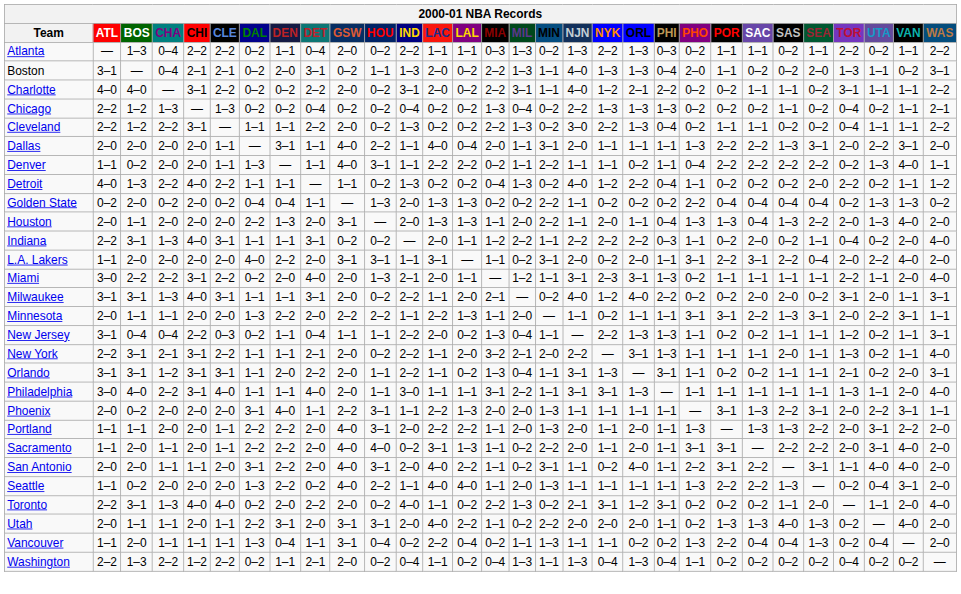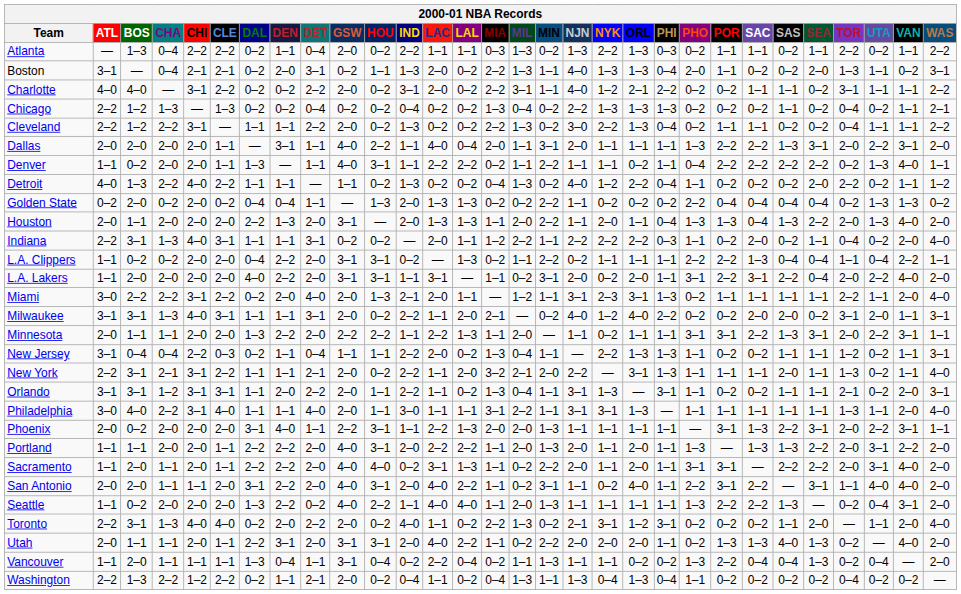 <table class="wikitable" style="font-size:90%; text-align:center;">
 <tr>
 <th colspan=30>2000-01 NBA Records</th>
 </tr>
 <tr>
 <th width=100>Team</th>
 <th style="background:#FF0000;color:#FFFFFF;width=35">ATL</th>
 <th style="background:#006400;color:#FFFFFF;width=35">BOS</th>
 <th style="background:#008080;color:#800080;width=35">CHA</th>
 <th style="background:#FF0000;color:#000000;width=35">CHI</th>
 <th style="background:#000000;color:#5787DC;width=35">CLE</th>
 <th style="background:#00008B;color:#008000;width=35">DAL</th>
 <th style="background:#141A44;color:#BC2224;width=35">DEN</th>
 <th style="background:#0C7674;color:#BB222C;width=35">DET</th>
 <th style="background:#072E63;color:#DC5A34;width=35">GSW</th>
 <th style="background:#002366;color:#FF0000;width=35">HOU</th>
 <th style="background:#000080;color:#FFD700;width=35">IND</th>
 <th style="background:#F9160D;color:#1A2E8B;width=35">LAC</th>
 <th style="background:#800080;color:#FFD700;width=35">LAL</th>
 <th style="background:#000000;color:#8B0000;width=35">MIA</th>
 <th style="background:#00471B;color:#5C378A;width=35">MIL</th>
 <th style="background:#044D80;color:#000000;width=35">MIN</th>
 <th style="background:#12305B;color:#C4CED4;width=35">NJN</th>
 <th style="background:#0000FF;color:#FF8C00;width=35">NYK</th>
 <th style="background:#0000FF;color:#000000;width=35">ORL</th>
 <th style="background:#000000;color:#BB9754;width=35">PHI</th>
 <th style="background:#800080;color:#FF4500;width=35">PHO</th>
 <th style="background:#000000;color:#FF0000;width=35">POR</th>
 <th style="background:#6846A8;color:#FFFFFF;width=35">SAC</th>
 <th style="background:#000000;color:#C0C0C0;width=35">SAS</th>
 <th style="background:#005831;color:#992634;width=35">SEA</th>
 <th style="background:#7436BF;color:#BE0F34;width=35">TOR</th>
 <th style="background:#644A9C;color:#149BC7;width=35">UTA</th>
 <th style="background:#000000;color:#0CB2AC;width=35">VAN</th>
 <th style="background:#044D7D;color:#BC7A44;width=35">WAS</th>
 </tr>
 <tr>
 <td style="text-align:left;"><a href='#'>Atlanta</a></td>
 <td>—</td>
 <td>1–3</td>
 <td>0–4</td>
 <td>2–2</td>
 <td>2–2</td>
 <td>0–2</td>
 <td>1–1</td>
 <td>0–4</td>
 <td>2–0</td>
 <td>0–2</td>
 <td>2–2</td>
 <td>1–1</td>
 <td>1–1</td>
 <td>0–3</td>
 <td>1–3</td>
 <td>0–2</td>
 <td>1–3</td>
 <td>2–2</td>
 <td>1–3</td>
 <td>0–3</td>
 <td>0–2</td>
 <td>1–1</td>
 <td>1–1</td>
 <td>0–2</td>
 <td>1–1</td>
 <td>2–2</td>
 <td>0–2</td>
 <td>1–1</td>
 <td>2–2</td>
 </tr>
 <tr>
 <td style="text-align:left;">Boston</td>
 <td>3–1</td>
 <td>—</td>
 <td>0–4</td>
 <td>2–1</td>
 <td>2–1</td>
 <td>0–2</td>
 <td>2–0</td>
 <td>3–1</td>
 <td>0–2</td>
 <td>1–1</td>
 <td>1–3</td>
 <td>2–0</td>
 <td>0–2</td>
 <td>2–2</td>
 <td>1–3</td>
 <td>1–1</td>
 <td>4–0</td>
 <td>1–3</td>
 <td>1–3</td>
 <td>0–4</td>
 <td>2–0</td>
 <td>1–1</td>
 <td>0–2</td>
 <td>0–2</td>
 <td>2–0</td>
 <td>1–3</td>
 <td>1–1</td>
 <td>0–2</td>
 <td>3–1</td>
 </tr>
 <tr>
 <td style="text-align:left;"><a href='#'>Charlotte</a></td>
 <td>4–0</td>
 <td>4–0</td>
 <td>—</td>
 <td>3–1</td>
 <td>2–2</td>
 <td>0–2</td>
 <td>0–2</td>
 <td>2–2</td>
 <td>2–0</td>
 <td>0–2</td>
 <td>3–1</td>
 <td>2–0</td>
 <td>0–2</td>
 <td>2–2</td>
 <td>3–1</td>
 <td>1–1</td>
 <td>4–0</td>
 <td>1–2</td>
 <td>2–1</td>
 <td>2–2</td>
 <td>0–2</td>
 <td>0–2</td>
 <td>1–1</td>
 <td>1–1</td>
 <td>0–2</td>
 <td>3–1</td>
 <td>1–1</td>
 <td>1–1</td>
 <td>2–2</td>
 </tr>
 <tr>
 <td style="text-align:left;"><a href='#'>Chicago</a></td>
 <td>2–2</td>
 <td>1–2</td>
 <td>1–3</td>
 <td>—</td>
 <td>1–3</td>
 <td>0–2</td>
 <td>0–2</td>
 <td>0–4</td>
 <td>0–2</td>
 <td>0–2</td>
 <td>0–4</td>
 <td>0–2</td>
 <td>0–2</td>
 <td>1–3</td>
 <td>0–4</td>
 <td>0–2</td>
 <td>2–2</td>
 <td>1–3</td>
 <td>1–3</td>
 <td>1–3</td>
 <td>0–2</td>
 <td>0–2</td>
 <td>0–2</td>
 <td>1–1</td>
 <td>0–2</td>
 <td>0–4</td>
 <td>0–2</td>
 <td>1–1</td>
 <td>2–1</td>
 </tr>
 <tr>
 <td style="text-align:left;"><a href='#'>Cleveland</a></td>
 <td>2–2</td>
 <td>1–2</td>
 <td>2–2</td>
 <td>3–1</td>
 <td>—</td>
 <td>1–1</td>
 <td>1–1</td>
 <td>2–2</td>
 <td>2–0</td>
 <td>0–2</td>
 <td>1–3</td>
 <td>0–2</td>
 <td>0–2</td>
 <td>2–2</td>
 <td>1–3</td>
 <td>0–2</td>
 <td>3–0</td>
 <td>2–2</td>
 <td>1–3</td>
 <td>0–4</td>
 <td>0–2</td>
 <td>1–1</td>
 <td>1–1</td>
 <td>0–2</td>
 <td>0–2</td>
 <td>0–4</td>
 <td>1–1</td>
 <td>1–1</td>
 <td>2–2</td>
 </tr>
 <tr>
 <td style="text-align:left;"><a href='#'>Dallas</a></td>
 <td>2–0</td>
 <td>2–0</td>
 <td>2–0</td>
 <td>2–0</td>
 <td>1–1</td>
 <td>—</td>
 <td>3–1</td>
 <td>1–1</td>
 <td>4–0</td>
 <td>2–2</td>
 <td>1–1</td>
 <td>4–0</td>
 <td>0–4</td>
 <td>2–0</td>
 <td>1–1</td>
 <td>3–1</td>
 <td>2–0</td>
 <td>1–1</td>
 <td>1–1</td>
 <td>1–1</td>
 <td>1–3</td>
 <td>2–2</td>
 <td>2–2</td>
 <td>1–3</td>
 <td>3–1</td>
 <td>2–0</td>
 <td>2–2</td>
 <td>3–1</td>
 <td>2–0</td>
 </tr>
 <tr>
 <td style="text-align:left;"><a href='#'>Denver</a></td>
 <td>1–1</td>
 <td>0–2</td>
 <td>2–0</td>
 <td>2–0</td>
 <td>1–1</td>
 <td>1–3</td>
 <td>—</td>
 <td>1–1</td>
 <td>4–0</td>
 <td>3–1</td>
 <td>1–1</td>
 <td>2–2</td>
 <td>2–2</td>
 <td>0–2</td>
 <td>1–1</td>
 <td>2–2</td>
 <td>1–1</td>
 <td>1–1</td>
 <td>0–2</td>
 <td>1–1</td>
 <td>0–4</td>
 <td>2–2</td>
 <td>2–2</td>
 <td>2–2</td>
 <td>2–2</td>
 <td>0–2</td>
 <td>1–3</td>
 <td>4–0</td>
 <td>1–1</td>
 </tr>
 <tr>
 <td style="text-align:left;"><a href='#'>Detroit</a></td>
 <td>4–0</td>
 <td>1–3</td>
 <td>2–2</td>
 <td>4–0</td>
 <td>2–2</td>
 <td>1–1</td>
 <td>1–1</td>
 <td>—</td>
 <td>1–1</td>
 <td>0–2</td>
 <td>1–3</td>
 <td>0–2</td>
 <td>0–2</td>
 <td>0–4</td>
 <td>1–3</td>
 <td>0–2</td>
 <td>4–0</td>
 <td>1–2</td>
 <td>2–2</td>
 <td>0–4</td>
 <td>1–1</td>
 <td>0–2</td>
 <td>0–2</td>
 <td>0–2</td>
 <td>2–0</td>
 <td>2–2</td>
 <td>0–2</td>
 <td>1–1</td>
 <td>1–2</td>
 </tr>
 <tr>
 <td style="text-align:left;"><a href='#'>Golden State</a></td>
 <td>0–2</td>
 <td>2–0</td>
 <td>0–2</td>
 <td>2–0</td>
 <td>0–2</td>
 <td>0–4</td>
 <td>0–4</td>
 <td>1–1</td>
 <td>—</td>
 <td>1–3</td>
 <td>2–0</td>
 <td>1–3</td>
 <td>1–3</td>
 <td>0–2</td>
 <td>0–2</td>
 <td>2–2</td>
 <td>1–1</td>
 <td>0–2</td>
 <td>0–2</td>
 <td>0–2</td>
 <td>2–2</td>
 <td>0–4</td>
 <td>0–4</td>
 <td>0–4</td>
 <td>0–4</td>
 <td>0–2</td>
 <td>1–3</td>
 <td>1–3</td>
 <td>0–2</td>
 </tr>
 <tr>
 <td style="text-align:left;"><a href='#'>Houston</a></td>
 <td>2–0</td>
 <td>1–1</td>
 <td>2–0</td>
 <td>2–0</td>
 <td>2–0</td>
 <td>2–2</td>
 <td>1–3</td>
 <td>2–0</td>
 <td>3–1</td>
 <td>—</td>
 <td>2–0</td>
 <td>1–3</td>
 <td>1–3</td>
 <td>1–1</td>
 <td>2–0</td>
 <td>2–2</td>
 <td>1–1</td>
 <td>2–0</td>
 <td>1–1</td>
 <td>0–4</td>
 <td>1–3</td>
 <td>1–3</td>
 <td>0–4</td>
 <td>1–3</td>
 <td>2–2</td>
 <td>2–0</td>
 <td>1–3</td>
 <td>4–0</td>
 <td>2–0</td>
 </tr>
 <tr>
 <td style="text-align:left;"><a href='#'>Indiana</a></td>
 <td>2–2</td>
 <td>3–1</td>
 <td>1–3</td>
 <td>4–0</td>
 <td>3–1</td>
 <td>1–1</td>
 <td>1–1</td>
 <td>3–1</td>
 <td>0–2</td>
 <td>0–2</td>
 <td>—</td>
 <td>2–0</td>
 <td>1–1</td>
 <td>1–2</td>
 <td>2–2</td>
 <td>1–1</td>
 <td>2–2</td>
 <td>2–2</td>
 <td>2–2</td>
 <td>0–3</td>
 <td>1–1</td>
 <td>0–2</td>
 <td>2–0</td>
 <td>0–2</td>
 <td>1–1</td>
 <td>0–4</td>
 <td>0–2</td>
 <td>2–0</td>
 <td>4–0</td>
+</tr>
+<tr>
+<td style="text-align:left;"><a href='#'>L.A. Clippers</a></td>
+<td>1–1</td>
+<td>0–2</td>
+<td>0–2</td>
+<td>2–0</td>
+<td>2–0</td>
+<td>0–4</td>
+<td>2–2</td>
+<td>2–0</td>
+<td>3–1</td>
+<td>3–1</td>
+<td>0–2</td>
+<td>—</td>
+<td>1–3</td>
+<td>0–2</td>
+<td>1–1</td>
+<td>2–2</td>
+<td>0–2</td>
+<td>1–1</td>
+<td>1–1</td>
+<td>1–1</td>
+<td>2–2</td>
+<td>2–2</td>
+<td>1–3</td>
+<td>0–4</td>
+<td>0–4</td>
+<td>1–1</td>
+<td>0–4</td>
+<td>2–2</td>
+<td>1–1</td>
 </tr>
 <tr>
 <td style="text-align:left;"><a href='#'>L.A. Lakers</a></td>
 <td>1–1</td>
 <td>2–0</td>
 <td>2–0</td>
 <td>2–0</td>
 <td>2–0</td>
 <td>4–0</td>
 <td>2–2</td>
 <td>2–0</td>
 <td>3–1</td>
 <td>3–1</td>
 <td>1–1</td>
 <td>3–1</td>
 <td>—</td>
 <td>1–1</td>
 <td>0–2</td>
 <td>3–1</td>
 <td>2–0</td>
 <td>0–2</td>
 <td>2–0</td>
 <td>1–1</td>
 <td>3–1</td>
 <td>2–2</td>
 <td>3–1</td>
 <td>2–2</td>
 <td>0–4</td>
 <td>2–0</td>
 <td>2–2</td>
 <td>4–0</td>
 <td>2–0</td>
 </tr>
 <tr>
 <td style="text-align:left;"><a href='#'>Miami</a></td>
 <td>3–0</td>
 <td>2–2</td>
 <td>2–2</td>
 <td>3–1</td>
 <td>2–2</td>
 <td>0–2</td>
 <td>2–0</td>
 <td>4–0</td>
 <td>2–0</td>
 <td>1–3</td>
 <td>2–1</td>
 <td>2–0</td>
 <td>1–1</td>
 <td>—</td>
 <td>1–2</td>
 <td>1–1</td>
 <td>3–1</td>
 <td>2–3</td>
 <td>3–1</td>
 <td>1–3</td>
 <td>0–2</td>
 <td>1–1</td>
 <td>1–1</td>
 <td>1–1</td>
 <td>1–1</td>
 <td>2–2</td>
 <td>1–1</td>
 <td>2–0</td>
 <td>4–0</td>
 </tr>
 <tr>
 <td style="text-align:left;"><a href='#'>Milwaukee</a></td>
 <td>3–1</td>
 <td>3–1</td>
 <td>1–3</td>
 <td>4–0</td>
 <td>3–1</td>
 <td>1–1</td>
 <td>1–1</td>
 <td>3–1</td>
 <td>2–0</td>
 <td>0–2</td>
 <td>2–2</td>
 <td>1–1</td>
 <td>2–0</td>
 <td>2–1</td>
 <td>—</td>
 <td>0–2</td>
 <td>4–0</td>
 <td>1–2</td>
 <td>4–0</td>
 <td>2–2</td>
 <td>0–2</td>
 <td>0–2</td>
 <td>2–0</td>
 <td>2–0</td>
 <td>0–2</td>
 <td>3–1</td>
 <td>2–0</td>
 <td>1–1</td>
 <td>3–1</td>
 </tr>
 <tr>
 <td style="text-align:left;"><a href='#'>Minnesota</a></td>
 <td>2–0</td>
 <td>1–1</td>
 <td>1–1</td>
 <td>2–0</td>
 <td>2–0</td>
 <td>1–3</td>
 <td>2–2</td>
 <td>2–0</td>
 <td>2–2</td>
 <td>2–2</td>
 <td>1–1</td>
 <td>2–2</td>
 <td>1–3</td>
 <td>1–1</td>
 <td>2–0</td>
 <td>—</td>
 <td>1–1</td>
 <td>0–2</td>
 <td>1–1</td>
 <td>1–1</td>
 <td>3–1</td>
 <td>3–1</td>
 <td>2–2</td>
 <td>1–3</td>
 <td>3–1</td>
 <td>2–0</td>
 <td>2–2</td>
 <td>3–1</td>
 <td>1–1</td>
 </tr>
 <tr>
 <td style="text-align:left;"><a href='#'>New Jersey</a></td>
 <td>3–1</td>
 <td>0–4</td>
 <td>0–4</td>
 <td>2–2</td>
 <td>0–3</td>
 <td>0–2</td>
 <td>1–1</td>
 <td>0–4</td>
 <td>1–1</td>
 <td>1–1</td>
 <td>2–2</td>
 <td>2–0</td>
 <td>0–2</td>
 <td>1–3</td>
 <td>0–4</td>
 <td>1–1</td>
 <td>—</td>
 <td>2–2</td>
 <td>1–3</td>
 <td>1–3</td>
 <td>1–1</td>
 <td>0–2</td>
 <td>0–2</td>
 <td>1–1</td>
 <td>1–1</td>
 <td>1–2</td>
 <td>0–2</td>
 <td>1–1</td>
 <td>3–1</td>
 </tr>
 <tr>
 <td style="text-align:left;"><a href='#'>New York</a></td>
 <td>2–2</td>
 <td>3–1</td>
 <td>2–1</td>
 <td>3–1</td>
 <td>2–2</td>
 <td>1–1</td>
 <td>1–1</td>
 <td>2–1</td>
 <td>2–0</td>
 <td>0–2</td>
 <td>2–2</td>
 <td>1–1</td>
 <td>2–0</td>
 <td>3–2</td>
 <td>2–1</td>
 <td>2–0</td>
 <td>2–2</td>
 <td>—</td>
 <td>3–1</td>
 <td>1–3</td>
 <td>1–1</td>
 <td>1–1</td>
 <td>1–1</td>
 <td>2–0</td>
 <td>1–1</td>
 <td>1–3</td>
 <td>0–2</td>
 <td>1–1</td>
 <td>4–0</td>
 </tr>
 <tr>
 <td style="text-align:left;"><a href='#'>Orlando</a></td>
 <td>3–1</td>
 <td>3–1</td>
 <td>1–2</td>
 <td>3–1</td>
 <td>3–1</td>
 <td>1–1</td>
 <td>2–0</td>
 <td>2–2</td>
 <td>2–0</td>
 <td>1–1</td>
 <td>2–2</td>
 <td>1–1</td>
 <td>0–2</td>
 <td>1–3</td>
 <td>0–4</td>
 <td>1–1</td>
 <td>3–1</td>
 <td>1–3</td>
 <td>—</td>
 <td>3–1</td>
 <td>1–1</td>
 <td>0–2</td>
 <td>0–2</td>
 <td>1–1</td>
 <td>1–1</td>
 <td>2–1</td>
 <td>0–2</td>
 <td>2–0</td>
 <td>3–1</td>
 </tr>
 <tr>
 <td style="text-align:left;"><a href='#'>Philadelphia</a></td>
 <td>3–0</td>
 <td>4–0</td>
 <td>2–2</td>
 <td>3–1</td>
 <td>4–0</td>
 <td>1–1</td>
 <td>1–1</td>
 <td>4–0</td>
 <td>2–0</td>
 <td>1–1</td>
 <td>3–0</td>
 <td>1–1</td>
 <td>1–1</td>
 <td>3–1</td>
 <td>2–2</td>
 <td>1–1</td>
 <td>3–1</td>
 <td>3–1</td>
 <td>1–3</td>
 <td>—</td>
 <td>1–1</td>
 <td>1–1</td>
 <td>1–1</td>
 <td>1–1</td>
 <td>1–1</td>
 <td>1–3</td>
 <td>1–1</td>
 <td>2–0</td>
 <td>4–0</td>
 </tr>
 <tr>
 <td style="text-align:left;"><a href='#'>Phoenix</a></td>
 <td>2–0</td>
 <td>0–2</td>
 <td>2–0</td>
 <td>2–0</td>
 <td>2–0</td>
 <td>3–1</td>
 <td>4–0</td>
 <td>1–1</td>
 <td>2–2</td>
 <td>3–1</td>
 <td>1–1</td>
 <td>2–2</td>
 <td>1–3</td>
 <td>2–0</td>
 <td>2–0</td>
 <td>1–3</td>
 <td>1–1</td>
 <td>1–1</td>
 <td>1–1</td>
 <td>1–1</td>
 <td>—</td>
 <td>3–1</td>
 <td>1–3</td>
 <td>2–2</td>
 <td>3–1</td>
 <td>2–0</td>
 <td>2–2</td>
 <td>3–1</td>
 <td>1–1</td>
 </tr>
 <tr>
 <td style="text-align:left;"><a href='#'>Portland</a></td>
 <td>1–1</td>
 <td>1–1</td>
 <td>2–0</td>
 <td>2–0</td>
 <td>1–1</td>
 <td>2–2</td>
 <td>2–2</td>
 <td>2–0</td>
 <td>4–0</td>
 <td>3–1</td>
 <td>2–0</td>
 <td>2–2</td>
 <td>2–2</td>
 <td>1–1</td>
 <td>2–0</td>
 <td>1–3</td>
 <td>2–0</td>
 <td>1–1</td>
 <td>2–0</td>
 <td>1–1</td>
 <td>1–3</td>
 <td>—</td>
 <td>1–3</td>
 <td>1–3</td>
 <td>2–2</td>
 <td>2–0</td>
 <td>3–1</td>
 <td>2–2</td>
 <td>2–0</td>
 </tr>
 <tr>
 <td style="text-align:left;"><a href='#'>Sacramento</a></td>
 <td>1–1</td>
 <td>2–0</td>
 <td>1–1</td>
 <td>2–0</td>
 <td>1–1</td>
 <td>2–2</td>
 <td>2–2</td>
 <td>2–0</td>
 <td>4–0</td>
 <td>4–0</td>
 <td>0–2</td>
 <td>3–1</td>
 <td>1–3</td>
 <td>1–1</td>
 <td>0–2</td>
 <td>2–2</td>
 <td>2–0</td>
 <td>1–1</td>
 <td>2–0</td>
 <td>1–1</td>
 <td>3–1</td>
 <td>3–1</td>
 <td>—</td>
 <td>2–2</td>
 <td>2–2</td>
 <td>2–0</td>
 <td>3–1</td>
 <td>4–0</td>
 <td>2–0</td>
 </tr>
 <tr>
 <td style="text-align:left;"><a href='#'>San Antonio</a></td>
 <td>2–0</td>
 <td>2–0</td>
 <td>1–1</td>
 <td>1–1</td>
 <td>2–0</td>
 <td>3–1</td>
 <td>2–2</td>
 <td>2–0</td>
 <td>4–0</td>
 <td>3–1</td>
 <td>2–0</td>
 <td>4–0</td>
 <td>2–2</td>
 <td>1–1</td>
 <td>0–2</td>
 <td>3–1</td>
 <td>1–1</td>
 <td>0–2</td>
 <td>4–0</td>
 <td>1–1</td>
 <td>2–2</td>
 <td>3–1</td>
 <td>2–2</td>
 <td>—</td>
 <td>3–1</td>
 <td>1–1</td>
 <td>4–0</td>
 <td>4–0</td>
 <td>2–0</td>
 </tr>
 <tr>
 <td style="text-align:left;"><a href='#'>Seattle</a></td>
 <td>1–1</td>
 <td>0–2</td>
 <td>2–0</td>
 <td>2–0</td>
 <td>2–0</td>
 <td>1–3</td>
 <td>2–2</td>
 <td>0–2</td>
 <td>4–0</td>
 <td>2–2</td>
 <td>1–1</td>
 <td>4–0</td>
 <td>4–0</td>
 <td>1–1</td>
 <td>2–0</td>
 <td>1–3</td>
 <td>1–1</td>
 <td>1–1</td>
 <td>1–1</td>
 <td>1–1</td>
 <td>1–3</td>
 <td>2–2</td>
 <td>2–2</td>
 <td>1–3</td>
 <td>—</td>
 <td>0–2</td>
 <td>0–4</td>
 <td>3–1</td>
 <td>2–0</td>
 </tr>
 <tr>
 <td style="text-align:left;"><a href='#'>Toronto</a></td>
 <td>2–2</td>
 <td>3–1</td>
 <td>1–3</td>
 <td>4–0</td>
 <td>4–0</td>
 <td>0–2</td>
 <td>2–0</td>
 <td>2–2</td>
 <td>2–0</td>
 <td>0–2</td>
 <td>4–0</td>
 <td>1–1</td>
 <td>0–2</td>
 <td>2–2</td>
 <td>1–3</td>
 <td>0–2</td>
 <td>2–1</td>
 <td>3–1</td>
 <td>1–2</td>
 <td>3–1</td>
 <td>0–2</td>
 <td>0–2</td>
 <td>0–2</td>
 <td>1–1</td>
 <td>2–0</td>
 <td>—</td>
 <td>1–1</td>
 <td>2–0</td>
 <td>4–0</td>
 </tr>
 <tr>
 <td style="text-align:left;"><a href='#'>Utah</a></td>
 <td>2–0</td>
 <td>1–1</td>
 <td>1–1</td>
 <td>2–0</td>
 <td>1–1</td>
 <td>2–2</td>
 <td>3–1</td>
 <td>2–0</td>
 <td>3–1</td>
 <td>3–1</td>
 <td>2–0</td>
 <td>4–0</td>
 <td>2–2</td>
 <td>1–1</td>
 <td>0–2</td>
 <td>2–2</td>
 <td>2–0</td>
 <td>2–0</td>
 <td>2–0</td>
 <td>1–1</td>
 <td>0–2</td>
 <td>1–3</td>
 <td>1–3</td>
 <td>4–0</td>
 <td>1–3</td>
 <td>0–2</td>
 <td>—</td>
 <td>4–0</td>
 <td>2–0</td>
 </tr>
 <tr>
 <td style="text-align:left;"><a href='#'>Vancouver</a></td>
 <td>1–1</td>
 <td>2–0</td>
 <td>1–1</td>
 <td>1–1</td>
 <td>1–1</td>
 <td>1–3</td>
 <td>0–4</td>
 <td>1–1</td>
 <td>3–1</td>
 <td>0–4</td>
 <td>0–2</td>
 <td>2–2</td>
 <td>0–4</td>
 <td>0–2</td>
 <td>1–1</td>
 <td>1–3</td>
 <td>1–1</td>
 <td>1–1</td>
 <td>0–2</td>
 <td>0–2</td>
 <td>1–3</td>
 <td>2–2</td>
 <td>0–4</td>
 <td>0–4</td>
 <td>1–3</td>
 <td>0–2</td>
 <td>0–4</td>
 <td>—</td>
 <td>2–0</td>
 </tr>
 <tr>
 <td style="text-align:left;"><a href='#'>Washington</a></td>
 <td>2–2</td>
 <td>1–3</td>
 <td>2–2</td>
 <td>1–2</td>
 <td>2–2</td>
 <td>0–2</td>
 <td>1–1</td>
 <td>2–1</td>
 <td>2–0</td>
 <td>0–2</td>
 <td>0–4</td>
 <td>1–1</td>
 <td>0–2</td>
 <td>0–4</td>
 <td>1–3</td>
 <td>1–1</td>
 <td>1–3</td>
 <td>0–4</td>
 <td>1–3</td>
 <td>0–4</td>
 <td>1–1</td>
 <td>0–2</td>
 <td>0–2</td>
 <td>0–2</td>
 <td>0–2</td>
 <td>0–4</td>
 <td>0–2</td>
 <td>0–2</td>
 <td>—</td>
 </tr>
 </table>
